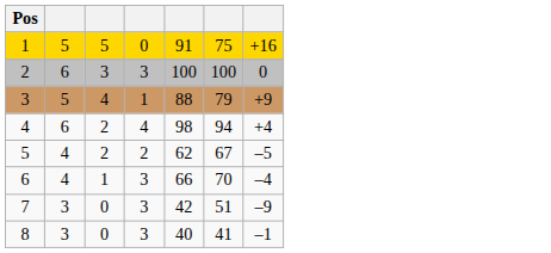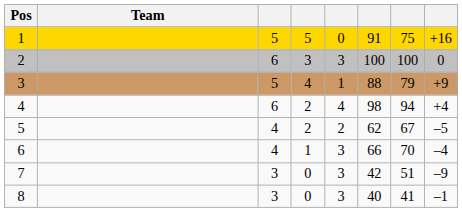 <table class="wikitable" style="text-align:center">
 <tr>
 <th width=30>Pos</th>
+<th ! width=240>Team</th>
 <th ! width=30></th>
 <th ! width=30></th>
 <th ! width=30></th>
 <th ! width=30></th>
 <th ! width=30></th>
 <th ! width=30></th>
 </tr>
 <tr bgcolor=gold>
 <td>1</td>
+<td align=left></td>
 <td>5</td>
 <td>5</td>
 <td>0</td>
 <td>91</td>
 <td>75</td>
 <td>+16</td>
 </tr>
 <tr bgcolor=silver>
 <td>2</td>
+<td align=left></td>
 <td>6</td>
 <td>3</td>
 <td>3</td>
 <td>100</td>
 <td>100</td>
 <td>0</td>
 </tr>
 <tr bgcolor=cc9966>
 <td>3</td>
+<td align=left></td>
 <td>5</td>
 <td>4</td>
 <td>1</td>
 <td>88</td>
 <td>79</td>
 <td>+9</td>
 </tr>
 <tr>
 <td>4</td>
+<td align=left></td>
 <td>6</td>
 <td>2</td>
 <td>4</td>
 <td>98</td>
 <td>94</td>
 <td>+4</td>
 </tr>
 <tr>
 <td>5</td>
+<td align=left></td>
 <td>4</td>
 <td>2</td>
 <td>2</td>
 <td>62</td>
 <td>67</td>
 <td>–5</td>
 </tr>
 <tr>
 <td>6</td>
+<td align=left></td>
 <td>4</td>
 <td>1</td>
 <td>3</td>
 <td>66</td>
 <td>70</td>
 <td>–4</td>
 </tr>
 <tr>
 <td>7</td>
+<td align=left></td>
 <td>3</td>
 <td>0</td>
 <td>3</td>
 <td>42</td>
 <td>51</td>
 <td>–9</td>
 </tr>
 <tr>
 <td>8</td>
+<td align=left></td>
 <td>3</td>
 <td>0</td>
 <td>3</td>
 <td>40</td>
 <td>41</td>
 <td>–1</td>
 </tr>
 </table>
